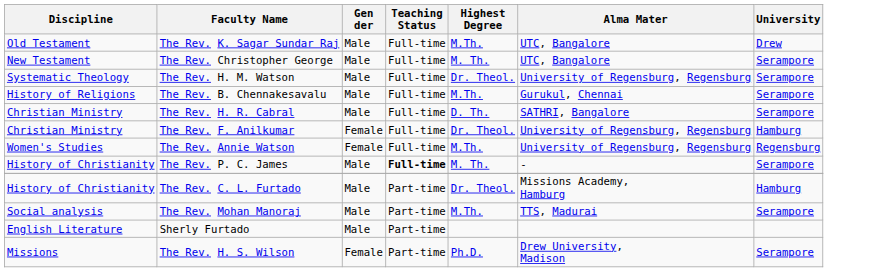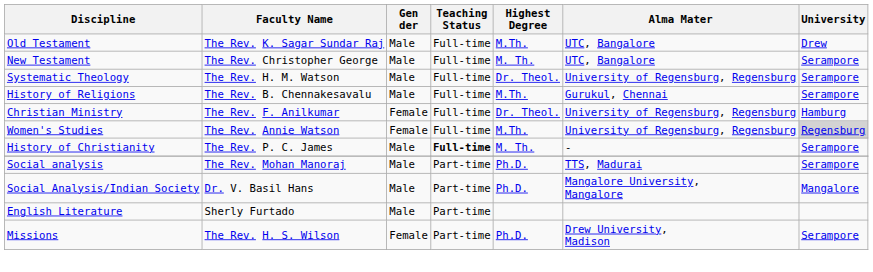 <table class="wikitable sortable">
 <tr>
 <th>Discipline</th>
 <th>Faculty Name</th>
 <th>Gen<br>der</th>
 <th>Teaching <br>Status</th>
 <th>Highest<br>Degree</th>
 <th>Alma Mater</th>
 <th>University</th>
 </tr>
 <tr>
 <td><a href='#'>Old Testament</a></td>
 <td><a href='#'>The Rev.</a> <a href='#'>K. Sagar Sundar Raj</a></td>
 <td>Male</td>
 <td>Full-time</td>
 <td><a href='#'>M.Th.</a></td>
 <td><a href='#'>UTC</a>, <a href='#'>Bangalore</a></td>
 <td><a href='#'>Drew</a></td>
 </tr>
 <tr>
 <td><a href='#'>New Testament</a></td>
 <td><a href='#'>The Rev.</a> Christopher George</td>
 <td>Male</td>
 <td>Full-time</td>
 <td><a href='#'>M. Th.</a></td>
 <td><a href='#'>UTC</a>, <a href='#'>Bangalore</a></td>
 <td><a href='#'>Serampore</a></td>
 </tr>
 <tr>
 <td><a href='#'>Systematic Theology</a></td>
 <td><a href='#'>The Rev.</a> H. M. Watson</td>
 <td>Male</td>
 <td>Full-time</td>
 <td><a href='#'>Dr. Theol.</a></td>
 <td><a href='#'>University of Regensburg</a>, <a href='#'>Regensburg</a></td>
 <td><a href='#'>Serampore</a></td>
 </tr>
 <tr>
 <td><a href='#'>History of Religions</a></td>
 <td><a href='#'>The Rev.</a> B. Chennakesavalu</td>
 <td>Male</td>
 <td>Full-time</td>
 <td><a href='#'>M.Th.</a></td>
 <td><a href='#'>Gurukul</a>, <a href='#'>Chennai</a></td>
 <td><a href='#'>Serampore</a></td>
 </tr>
 <tr>
 <td><a href='#'>Christian Ministry</a></td>
-<td><a href='#'>The Rev.</a> <a href='#'>H. R. Cabral</a></td>
-<td>Male</td>
-<td>Full-time</td>
-<td><a href='#'>D. Th.</a></td>
-<td><a href='#'>SATHRI</a>, <a href='#'>Bangalore</a></td>
-<td><a href='#'>Serampore</a></td>
-</tr>
-<tr>
-<td><a href='#'>Christian Ministry</a></td>
 <td><a href='#'>The Rev.</a> <a href='#'>F. Anilkumar</a></td>
 <td>Female</td>
 <td>Full-time</td>
 <td><a href='#'>Dr. Theol.</a></td>
 <td><a href='#'>University of Regensburg</a>, <a href='#'>Regensburg</a></td>
 <td><a href='#'>Hamburg</a></td>
 </tr>
 <tr>
 <td><a href='#'>Women's Studies</a></td>
 <td><a href='#'>The Rev.</a> <a href='#'>Annie Watson</a></td>
 <td>Female</td>
 <td>Full-time</td>
 <td><a href='#'>M.Th.</a></td>
 <td><a href='#'>University of Regensburg</a>, <a href='#'>Regensburg</a></td>
-<td><a href='#'>Regensburg</a></td>
+<td style="background: lightgrey;"><a href='#'>Regensburg</a></td>
 </tr>
 <tr>
 <td><a href='#'>History of Christianity</a></td>
 <td><a href='#'>The Rev.</a> P. C. James</td>
 <td>Male</td>
 <td><strong>Full-time</strong></td>
 <td><a href='#'>M. Th.</a></td>
 <td>-</td>
 <td><a href='#'>Serampore</a></td>
 </tr>
 <tr>
 </tr>
 <tr>
-<td><a href='#'>History of Christianity</a></td>
-<td><a href='#'>The Rev.</a> <a href='#'>C. L. Furtado</a></td>
-<td>Male</td>
-<td>Part-time</td>
-<td><a href='#'>Dr. Theol.</a></td>
-<td>Missions Academy,<br><a href='#'>Hamburg</a></td>
-<td><a href='#'>Hamburg</a></td>
-</tr>
-<tr>
 <td><a href='#'>Social analysis</a></td>
 <td><a href='#'>The Rev.</a> <a href='#'>Mohan Manoraj</a></td>
 <td>Male</td>
 <td>Part-time</td>
-<td><a href='#'>M.Th.</a></td>
+<td><a href='#'>Ph.D.</a></td>
 <td><a href='#'>TTS</a>, <a href='#'>Madurai</a></td>
 <td><a href='#'>Serampore</a></td>
+</tr>
+<tr>
+<td><a href='#'>Social Analysis/Indian Society</a></td>
+<td><a href='#'>Dr.</a> V. Basil Hans</td>
+<td>Male</td>
+<td>Part-time</td>
+<td><a href='#'>Ph.D.</a></td>
+<td><a href='#'>Mangalore University</a>,<br><a href='#'>Mangalore</a></td>
+<td><a href='#'>Mangalore</a></td>
 </tr>
 <tr>
 <td><a href='#'>English Literature</a></td>
 <td>Sherly Furtado</td>
 <td>Male</td>
 <td>Part-time</td>
 <td></td>
 <td></td>
 </tr>
 <tr>
 <td><a href='#'>Missions</a></td>
 <td><a href='#'>The Rev.</a> <a href='#'>H. S. Wilson</a></td>
 <td>Female</td>
 <td>Part-time</td>
 <td><a href='#'>Ph.D.</a></td>
 <td><a href='#'>Drew University</a>,<br><a href='#'>Madison</a></td>
 <td><a href='#'>Serampore</a></td>
 </tr>
 </table>
